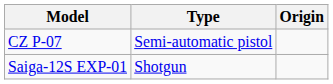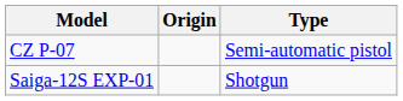 <table class="wikitable">
 <tr>
 <th>Model</th>
+<th>Origin</th>
 <th>Type</th>
-<th>Origin</th>
 </tr>
 <tr>
 <td><a href='#'>CZ P-07</a></td>
+<td></td>
 <td><a href='#'>Semi-automatic pistol</a></td>
-<td></td>
 </tr>
 <tr>
 <td><a href='#'>Saiga-12S EXP-01</a></td>
+<td></td>
 <td><a href='#'>Shotgun</a></td>
-<td></td>
 </tr>
 </table>
